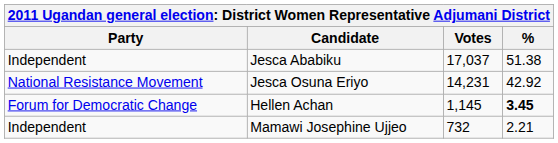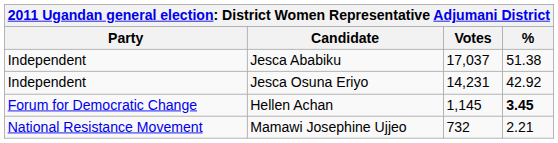 <table class="wikitable">
 <tr>
 <th colspan="4"><a href='#'>2011 Ugandan general election</a>: District Women Representative <a href='#'>Adjumani District</a></th>
 </tr>
 <tr>
 <th>Party</th>
 <th>Candidate</th>
 <th>Votes</th>
 <th>%</th>
 </tr>
 <tr>
 <td>Independent</td>
 <td>Jesca Ababiku</td>
 <td>17,037</td>
 <td>51.38</td>
 </tr>
 <tr>
-<td><a href='#'>National Resistance Movement</a></td>
+<td>Independent</td>
 <td>Jesca Osuna Eriyo</td>
 <td>14,231</td>
 <td>42.92</td>
 </tr>
 <tr>
 <td><a href='#'>Forum for Democratic Change</a></td>
 <td>Hellen Achan</td>
 <td>1,145</td>
 <td><strong>3.45</strong></td>
 </tr>
 <tr>
-<td>Independent</td>
+<td><a href='#'>National Resistance Movement</a></td>
 <td>Mamawi Josephine Ujjeo</td>
 <td>732</td>
 <td>2.21</td>
 </tr>
 </table>
